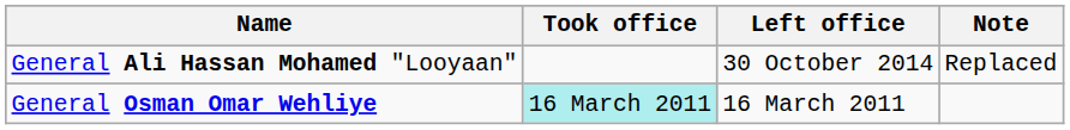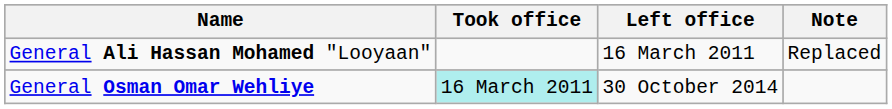 <table class="wikitable" style="font-size:90%; text-align:left;">
 <tr>
 <th>Name</th>
 <th>Took office</th>
 <th>Left office</th>
 <th>Note</th>
 </tr>
 <tr>
 <td><a href='#'>General</a> <strong> Ali Hassan Mohamed</strong> "Looyaan"</td>
 <td></td>
-<td>30 October 2014</td>
+<td>16 March 2011</td>
 <td>Replaced</td>
 </tr>
 <tr>
 <td><a href='#'>General</a> <strong><a href='#'>Osman Omar Wehliye</a></strong></td>
 <td style="background: paleturquoise;">16 March 2011</td>
-<td>16 March 2011</td>
+<td>30 October 2014</td>
 <td></td>
 </tr>
 </table>
